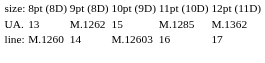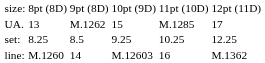 <table style="margin-left:40px;">
 <tr>
 <td>size:</td>
 <td>8pt (8D)</td>
 <td>9pt (8D)</td>
 <td>10pt (9D)</td>
 <td>11pt (10D)</td>
 <td>12pt (11D)</td>
 </tr>
 <tr>
 <td>UA.</td>
 <td>13</td>
 <td>M.1262</td>
 <td>15</td>
 <td>M.1285</td>
-<td>M.1362</td>
+<td>17</td>
+</tr>
+<tr>
+<td>set:</td>
+<td>8.25</td>
+<td>8.5</td>
+<td>9.25</td>
+<td>10.25</td>
+<td>12.25</td>
 </tr>
 <tr>
 <td>line:</td>
 <td>M.1260</td>
 <td>14</td>
 <td>M.12603</td>
 <td>16</td>
-<td>17</td>
+<td>M.1362</td>
 </tr>
 </table>
